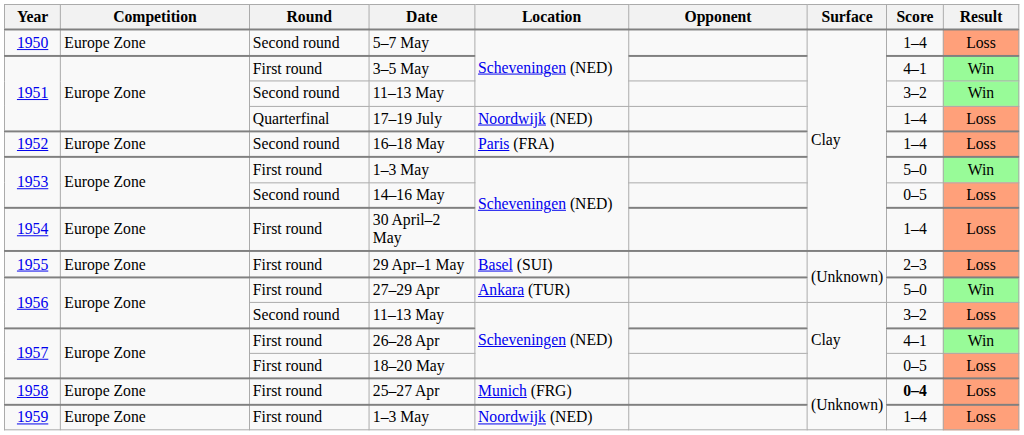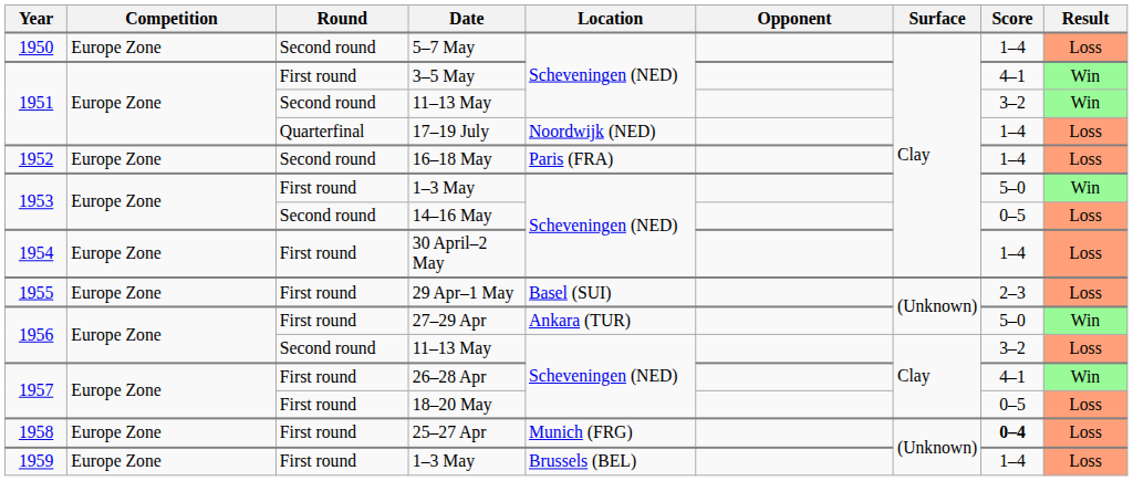 <table class="wikitable collapsible collapsed">
 <tr>
 <th width="50">Year</th>
 <th width="185">Competition</th>
 <th width="115">Round</th>
 <th width="100">Date</th>
 <th width="150">Location</th>
 <th width="175">Opponent</th>
 <th width="70">Surface</th>
 <th width="50">Score</th>
 <th width="70">Result</th>
 </tr>
 <tr style="border-top:2px solid gray;">
 <td align="center"><a href='#'>1950</a></td>
 <td>Europe Zone</td>
 <td>Second round</td>
 <td>5–7 May</td>
 <td rowspan="3"><a href='#'>Scheveningen</a> (NED)</td>
 <td></td>
 <td rowspan="8">Clay</td>
 <td align="center">1–4</td>
 <td align="center" bgcolor="FFA07A">Loss</td>
 </tr>
 <tr style="border-top:2px solid gray;">
 <td align="center" rowspan="3"><a href='#'>1951</a></td>
 <td rowspan="3">Europe Zone</td>
 <td>First round</td>
 <td>3–5 May</td>
 <td></td>
 <td align="center">4–1</td>
 <td align="center" bgcolor="#98FB98">Win</td>
 </tr>
 <tr>
 <td>Second round</td>
 <td>11–13 May</td>
 <td></td>
 <td align="center">3–2</td>
 <td align="center" bgcolor="#98FB98">Win</td>
 </tr>
 <tr>
 <td>Quarterfinal</td>
 <td>17–19 July</td>
 <td><a href='#'>Noordwijk</a> (NED)</td>
 <td></td>
 <td align="center">1–4</td>
 <td align="center" bgcolor="FFA07A">Loss</td>
 </tr>
 <tr style="border-top:2px solid gray;">
 <td align="center"><a href='#'>1952</a></td>
 <td>Europe Zone</td>
 <td>Second round</td>
 <td>16–18 May</td>
 <td><a href='#'>Paris</a> (FRA)</td>
 <td></td>
 <td align="center">1–4</td>
 <td align="center" bgcolor="FFA07A">Loss</td>
 </tr>
 <tr style="border-top:2px solid gray;">
 <td align="center" rowspan="2"><a href='#'>1953</a></td>
 <td rowspan="2">Europe Zone</td>
 <td>First round</td>
 <td>1–3 May</td>
 <td rowspan="3"><a href='#'>Scheveningen</a> (NED)</td>
 <td></td>
 <td align="center">5–0</td>
 <td align="center" bgcolor="#98FB98">Win</td>
 </tr>
 <tr>
 <td>Second round</td>
 <td>14–16 May</td>
 <td></td>
 <td align="center">0–5</td>
 <td align="center" bgcolor="FFA07A">Loss</td>
 </tr>
 <tr style="border-top:2px solid gray;">
 <td align="center"><a href='#'>1954</a></td>
 <td>Europe Zone</td>
 <td>First round</td>
 <td>30 April–2 May</td>
 <td></td>
 <td align="center">1–4</td>
 <td align="center" bgcolor="FFA07A">Loss</td>
 </tr>
 <tr style="border-top:2px solid gray;">
 <td align="center"><a href='#'>1955</a></td>
 <td>Europe Zone</td>
 <td>First round</td>
 <td>29 Apr–1 May</td>
 <td><a href='#'>Basel</a> (SUI)</td>
 <td></td>
 <td rowspan="2">(Unknown)</td>
 <td align="center">2–3</td>
 <td align="center" bgcolor="FFA07A">Loss</td>
 </tr>
 <tr style="border-top:2px solid gray;">
 <td align="center" rowspan="2"><a href='#'>1956</a></td>
 <td rowspan="2">Europe Zone</td>
 <td>First round</td>
 <td>27–29 Apr</td>
 <td><a href='#'>Ankara</a> (TUR)</td>
 <td></td>
 <td align="center">5–0</td>
 <td align="center" bgcolor="#98FB98">Win</td>
 </tr>
 <tr>
 <td>Second round</td>
 <td>11–13 May</td>
 <td rowspan="3"><a href='#'>Scheveningen</a> (NED)</td>
 <td></td>
 <td rowspan="3">Clay</td>
 <td align="center">3–2</td>
 <td align="center" bgcolor="FFA07A">Loss</td>
 </tr>
 <tr style="border-top:2px solid gray;">
 <td align="center" rowspan="2"><a href='#'>1957</a></td>
 <td rowspan="2">Europe Zone</td>
 <td>First round</td>
 <td>26–28 Apr</td>
 <td></td>
 <td align="center">4–1</td>
 <td align="center" bgcolor="#98FB98">Win</td>
 </tr>
 <tr>
 <td>First round</td>
 <td>18–20 May</td>
 <td></td>
 <td align="center">0–5</td>
 <td align="center" bgcolor="FFA07A">Loss</td>
 </tr>
 <tr style="border-top:2px solid gray;">
 <td align="center"><a href='#'>1958</a></td>
 <td>Europe Zone</td>
 <td>First round</td>
 <td>25–27 Apr</td>
 <td><a href='#'>Munich</a> (FRG)</td>
 <td></td>
 <td rowspan="2">(Unknown)</td>
 <td align="center"><strong>0–4</strong></td>
 <td align="center" bgcolor="FFA07A">Loss</td>
 </tr>
 <tr style="border-top:2px solid gray;">
 <td align="center"><a href='#'>1959</a></td>
 <td>Europe Zone</td>
 <td>First round</td>
 <td>1–3 May</td>
-<td><a href='#'>Noordwijk</a> (NED)</td>
+<td><a href='#'>Brussels</a> (BEL)</td>
 <td></td>
 <td align="center">1–4</td>
 <td align="center" bgcolor="FFA07A">Loss</td>
 </tr>
 </table>
